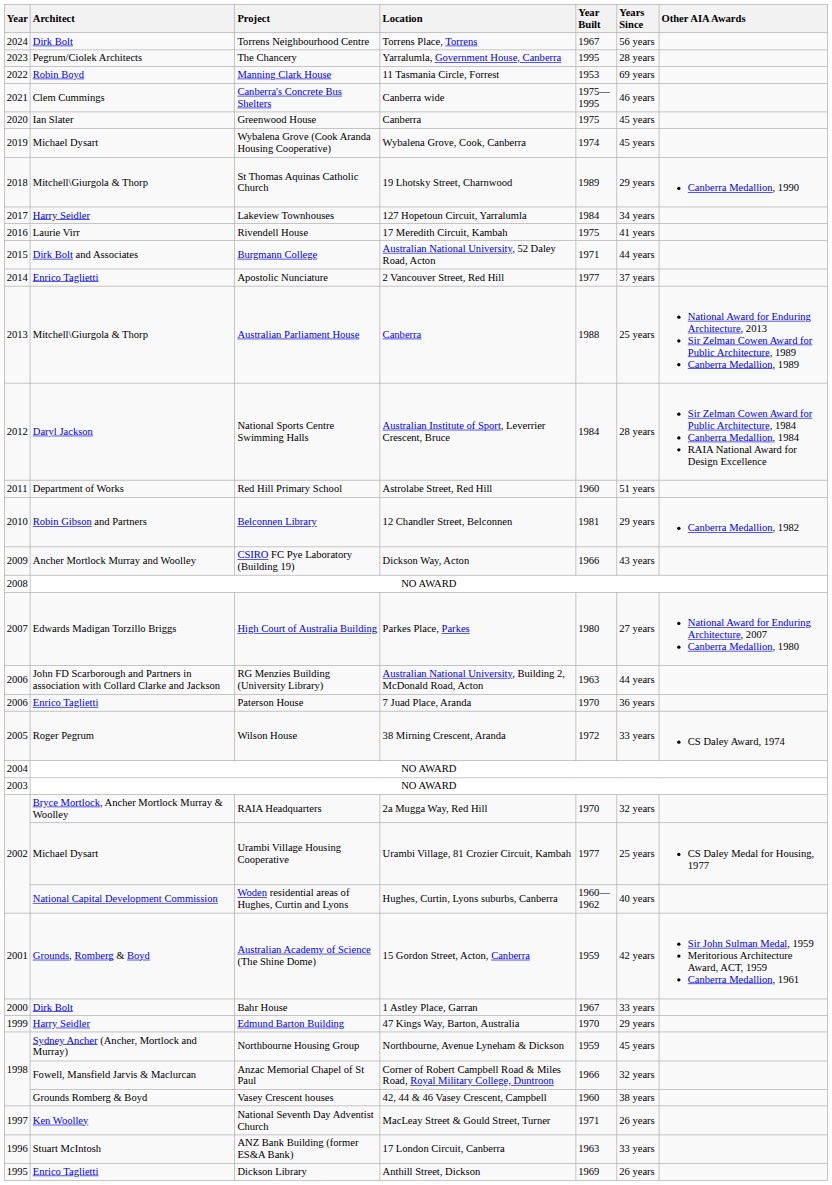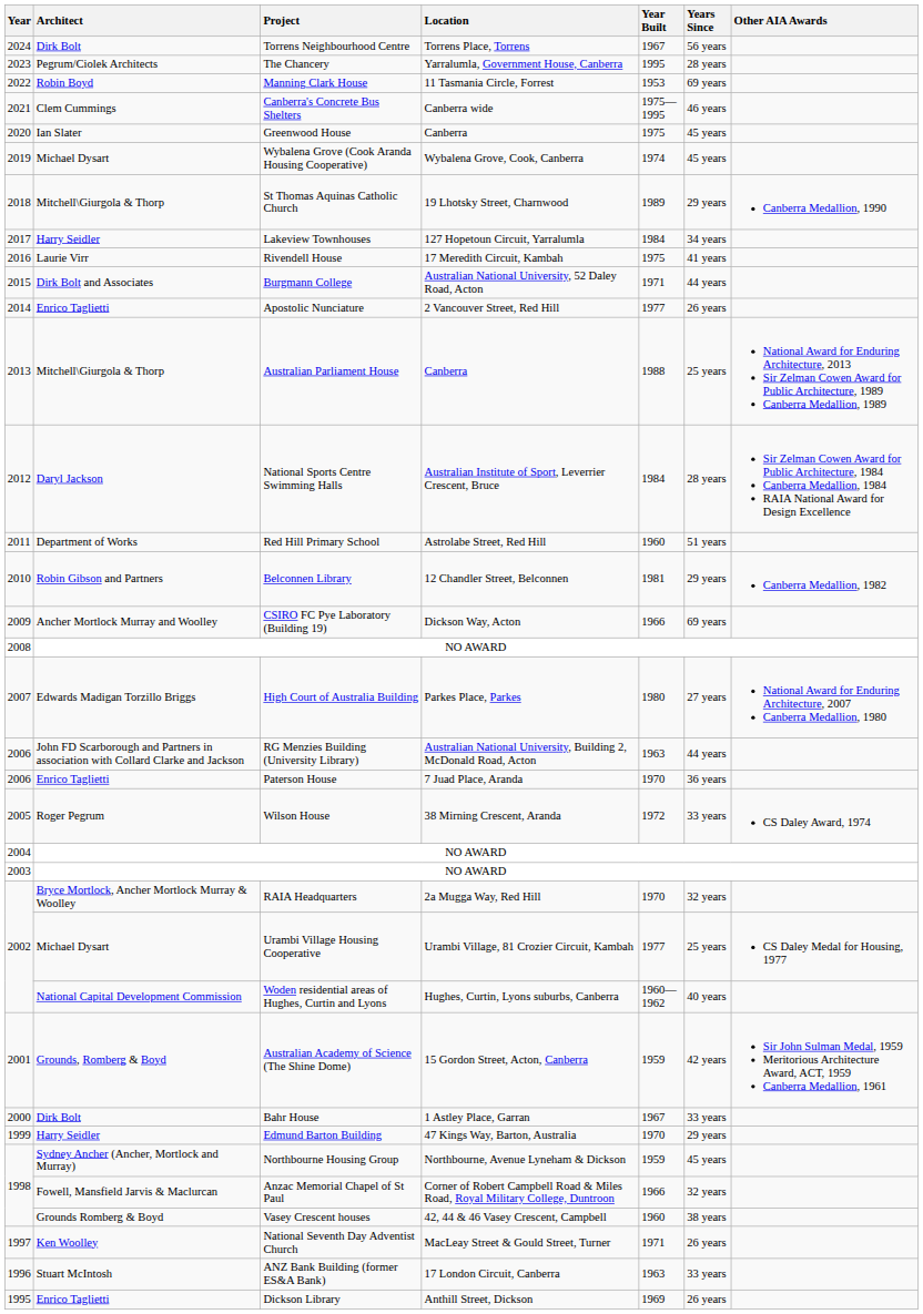 <table class="wikitable sortable">
 <tr>
 <th style="text-align:left;">Year</th>
 <th style="text-align:left;">Architect</th>
 <th style="text-align:left;">Project</th>
 <th style="text-align:left;">Location</th>
 <th style="text-align:left;">Year Built</th>
 <th style="text-align:left;">Years Since</th>
 <th style="text-align:left;">Other AIA Awards</th>
 </tr>
 <tr>
 <td>2024</td>
 <td><a href='#'>Dirk Bolt</a></td>
 <td>Torrens Neighbourhood Centre</td>
 <td>Torrens Place, <a href='#'>Torrens</a></td>
 <td>1967</td>
 <td>56 years</td>
 <td></td>
 </tr>
 <tr>
 <td>2023</td>
 <td>Pegrum/Ciolek Architects</td>
 <td>The Chancery</td>
 <td>Yarralumla, <a href='#'>Government House, Canberra</a></td>
 <td>1995</td>
 <td>28 years</td>
 <td></td>
 </tr>
 <tr>
 <td>2022</td>
 <td><a href='#'>Robin Boyd</a></td>
 <td><a href='#'>Manning Clark House</a></td>
 <td>11 Tasmania Circle, Forrest</td>
 <td>1953</td>
 <td>69 years</td>
 <td></td>
 </tr>
 <tr>
 <td>2021</td>
 <td>Clem Cummings</td>
 <td><a href='#'>Canberra's Concrete Bus Shelters</a></td>
 <td>Canberra wide</td>
 <td>1975—1995</td>
 <td>46 years</td>
 <td></td>
 </tr>
 <tr>
 <td>2020</td>
 <td>Ian Slater</td>
 <td>Greenwood House</td>
 <td>Canberra</td>
 <td>1975</td>
 <td>45 years</td>
 <td></td>
 </tr>
 <tr>
 <td>2019</td>
 <td>Michael Dysart</td>
 <td>Wybalena Grove (Cook Aranda Housing Cooperative) </td>
 <td>Wybalena Grove, Cook, Canberra</td>
 <td>1974</td>
 <td>45 years</td>
 <td></td>
 </tr>
 <tr>
 <td>2018</td>
 <td>Mitchell\Giurgola & Thorp</td>
 <td>St Thomas Aquinas Catholic Church</td>
 <td>19 Lhotsky Street, Charnwood</td>
 <td>1989</td>
 <td>29 years</td>
 <td><br><ul><li><a href='#'>Canberra Medallion</a>, 1990</li></ul></td>
 </tr>
 <tr>
 <td>2017</td>
 <td><a href='#'>Harry Seidler</a></td>
 <td>Lakeview Townhouses</td>
 <td>127 Hopetoun Circuit, Yarralumla</td>
 <td>1984</td>
 <td>34 years</td>
 <td></td>
 </tr>
 <tr>
 <td>2016</td>
 <td>Laurie Virr</td>
 <td>Rivendell House</td>
 <td>17 Meredith Circuit, Kambah</td>
 <td>1975</td>
 <td>41 years</td>
 <td></td>
 </tr>
 <tr>
 <td>2015</td>
 <td><a href='#'>Dirk Bolt</a> and Associates</td>
 <td><a href='#'>Burgmann College</a></td>
 <td><a href='#'>Australian National University</a>, 52 Daley Road, Acton</td>
 <td>1971</td>
 <td>44 years</td>
 <td></td>
 </tr>
 <tr>
 <td>2014</td>
 <td><a href='#'>Enrico Taglietti</a></td>
 <td>Apostolic Nunciature</td>
 <td>2 Vancouver Street, Red Hill</td>
 <td>1977</td>
-<td>37 years</td>
+<td>26 years</td>
 <td></td>
 </tr>
 <tr>
 <td>2013</td>
 <td>Mitchell\Giurgola & Thorp</td>
 <td><a href='#'>Australian Parliament House</a></td>
 <td><a href='#'>Canberra</a></td>
 <td>1988</td>
 <td>25 years</td>
 <td><br><ul><li><a href='#'>National Award for Enduring Architecture</a>, 2013</li><li><a href='#'>Sir Zelman Cowen Award for Public Architecture</a>, 1989</li><li><a href='#'>Canberra Medallion</a>, 1989</li></ul></td>
 </tr>
 <tr>
 <td>2012</td>
 <td><a href='#'>Daryl Jackson</a></td>
 <td>National Sports Centre Swimming Halls</td>
 <td><a href='#'>Australian Institute of Sport</a>, Leverrier Crescent, Bruce</td>
 <td>1984</td>
 <td>28 years</td>
 <td><br><ul><li><a href='#'>Sir Zelman Cowen Award for Public Architecture</a>, 1984</li><li><a href='#'>Canberra Medallion</a>, 1984</li><li>RAIA National Award for Design Excellence</li></ul></td>
 </tr>
 <tr>
 <td>2011</td>
 <td>Department of Works</td>
 <td>Red Hill Primary School</td>
 <td>Astrolabe Street, Red Hill</td>
 <td>1960</td>
 <td>51 years</td>
 <td></td>
 </tr>
 <tr>
 <td>2010</td>
 <td><a href='#'>Robin Gibson</a> and Partners</td>
 <td><a href='#'>Belconnen Library</a></td>
 <td>12 Chandler Street, Belconnen</td>
 <td>1981</td>
 <td>29 years</td>
 <td><br><ul><li><a href='#'>Canberra Medallion</a>, 1982</li></ul></td>
 </tr>
 <tr>
 <td>2009</td>
 <td>Ancher Mortlock Murray and Woolley</td>
 <td><a href='#'>CSIRO</a> FC Pye Laboratory (Building 19)</td>
 <td>Dickson Way, Acton</td>
 <td>1966</td>
-<td>43 years</td>
+<td>69 years</td>
 <td></td>
 </tr>
 <tr style="background: white;">
 <td>2008</td>
 <td colspan=6 align=center>NO AWARD</td>
 </tr>
 <tr>
 <td>2007</td>
 <td>Edwards Madigan Torzillo Briggs</td>
 <td><a href='#'>High Court of Australia Building</a></td>
 <td>Parkes Place, <a href='#'>Parkes</a></td>
 <td>1980</td>
 <td>27 years</td>
 <td><br><ul><li><a href='#'>National Award for Enduring Architecture</a>, 2007</li><li><a href='#'>Canberra Medallion</a>, 1980</li></ul></td>
 </tr>
 <tr>
 <td>2006</td>
 <td>John FD Scarborough and Partners in association with Collard Clarke and Jackson</td>
 <td>RG Menzies Building (University Library)</td>
 <td><a href='#'>Australian National University</a>, Building 2, McDonald Road, Acton</td>
 <td>1963</td>
 <td>44 years</td>
 <td></td>
 </tr>
 <tr>
 <td>2006</td>
 <td><a href='#'>Enrico Taglietti</a></td>
 <td>Paterson House</td>
 <td>7 Juad Place, Aranda</td>
 <td>1970</td>
 <td>36 years</td>
 <td></td>
 </tr>
 <tr>
 <td>2005</td>
 <td>Roger Pegrum</td>
 <td>Wilson House</td>
 <td>38 Mirning Crescent, Aranda</td>
 <td>1972</td>
 <td>33 years</td>
 <td><br><ul><li>CS Daley Award, 1974</li></ul></td>
 </tr>
 <tr style="background: white;">
 <td>2004</td>
 <td colspan=6 align=center>NO AWARD</td>
 </tr>
 <tr style="background: white;">
 <td>2003</td>
 <td colspan=6 align=center>NO AWARD</td>
 </tr>
 <tr>
 <td rowspan="3">2002</td>
 <td><a href='#'>Bryce Mortlock</a>, Ancher Mortlock Murray & Woolley</td>
 <td>RAIA Headquarters</td>
 <td>2a Mugga Way, Red Hill</td>
 <td>1970</td>
 <td>32 years</td>
 <td></td>
 </tr>
 <tr>
 <td>Michael Dysart</td>
 <td>Urambi Village Housing Cooperative</td>
 <td>Urambi Village, 81 Crozier Circuit, Kambah</td>
 <td>1977</td>
 <td>25 years</td>
 <td><br><ul><li>CS Daley Medal for Housing, 1977</li></ul></td>
 </tr>
 <tr>
 <td><a href='#'>National Capital Development Commission</a></td>
 <td><a href='#'>Woden</a> residential areas of Hughes, Curtin and Lyons</td>
 <td>Hughes, Curtin, Lyons suburbs, Canberra</td>
 <td>1960—1962</td>
 <td>40 years</td>
 <td></td>
 </tr>
 <tr>
 <td>2001</td>
 <td><a href='#'>Grounds</a>, <a href='#'>Romberg</a> & <a href='#'>Boyd</a></td>
 <td><a href='#'>Australian Academy of Science</a> <br>(The Shine Dome)</td>
 <td>15 Gordon Street, Acton, <a href='#'>Canberra</a></td>
 <td>1959</td>
 <td>42 years</td>
 <td><br><ul><li><a href='#'>Sir John Sulman Medal</a>, 1959</li><li>Meritorious Architecture Award, ACT, 1959</li><li><a href='#'>Canberra Medallion</a>, 1961</li></ul></td>
 </tr>
 <tr>
 <td>2000</td>
 <td><a href='#'>Dirk Bolt</a></td>
 <td>Bahr House</td>
 <td>1 Astley Place, Garran</td>
 <td>1967</td>
 <td>33 years</td>
 <td></td>
 </tr>
 <tr>
 <td>1999</td>
 <td><a href='#'>Harry Seidler</a></td>
 <td><a href='#'>Edmund Barton Building</a></td>
 <td>47 Kings Way, Barton, Australia</td>
 <td>1970</td>
 <td>29 years</td>
 <td></td>
 </tr>
 <tr>
 <td rowspan="3">1998</td>
 <td><a href='#'>Sydney Ancher</a> (Ancher, Mortlock and Murray)</td>
 <td>Northbourne Housing Group</td>
 <td>Northbourne, Avenue Lyneham & Dickson</td>
 <td>1959</td>
 <td>45 years</td>
 <td></td>
 </tr>
 <tr>
 <td>Fowell, Mansfield Jarvis & Maclurcan</td>
 <td>Anzac Memorial Chapel of St Paul</td>
 <td>Corner of Robert Campbell Road & Miles Road, <a href='#'>Royal Military College, Duntroon</a></td>
 <td>1966</td>
 <td>32 years</td>
 <td></td>
 </tr>
 <tr>
 <td>Grounds Romberg & Boyd</td>
 <td>Vasey Crescent houses</td>
 <td>42, 44 & 46 Vasey Crescent, Campbell</td>
 <td>1960</td>
 <td>38 years</td>
 <td></td>
 </tr>
 <tr>
 <td>1997</td>
 <td><a href='#'>Ken Woolley</a></td>
 <td>National Seventh Day Adventist Church</td>
 <td>MacLeay Street & Gould Street, Turner</td>
 <td>1971</td>
 <td>26 years</td>
 <td></td>
 </tr>
 <tr>
 <td>1996</td>
 <td>Stuart McIntosh</td>
 <td>ANZ Bank Building (former ES&A Bank)</td>
 <td>17 London Circuit, Canberra</td>
 <td>1963</td>
 <td>33 years</td>
 <td></td>
 </tr>
 <tr>
 <td>1995</td>
 <td><a href='#'>Enrico Taglietti</a></td>
 <td>Dickson Library</td>
 <td>Anthill Street, Dickson</td>
 <td>1969</td>
 <td>26 years</td>
 <td></td>
 </tr>
 </table>
